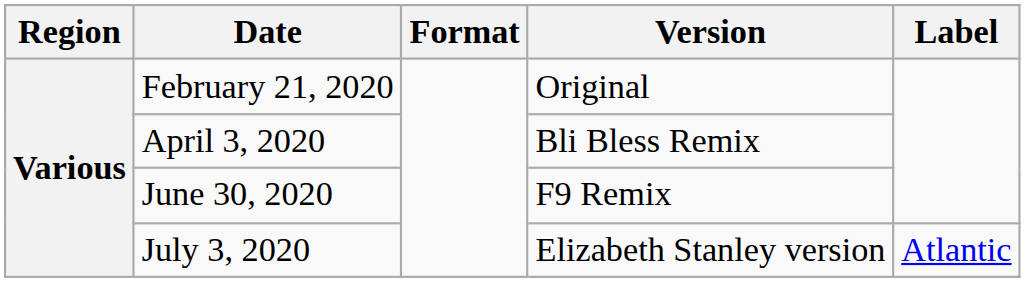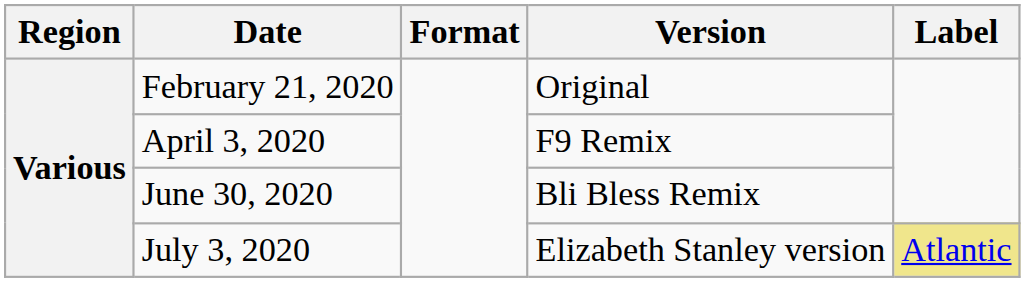 <table class="wikitable plainrowheaders">
 <tr>
 <th scope="col">Region</th>
 <th scope="col">Date</th>
 <th scope="col">Format</th>
 <th scope="col">Version</th>
 <th scope="col">Label</th>
 </tr>
 <tr>
 <th scope="row" rowspan="4">Various</th>
 <td>February 21, 2020</td>
 <td rowspan="4"></td>
 <td>Original</td>
 <td rowspan="3"></td>
 </tr>
 <tr>
 <td>April 3, 2020</td>
-<td>Bli Bless Remix</td>
+<td>F9 Remix</td>
 </tr>
 <tr>
 <td>June 30, 2020</td>
-<td>F9 Remix</td>
+<td>Bli Bless Remix</td>
 </tr>
 <tr>
 <td>July 3, 2020</td>
 <td>Elizabeth Stanley version</td>
-<td><a href='#'>Atlantic</a></td>
+<td style="background: khaki;"><a href='#'>Atlantic</a></td>
 </tr>
 </table>
